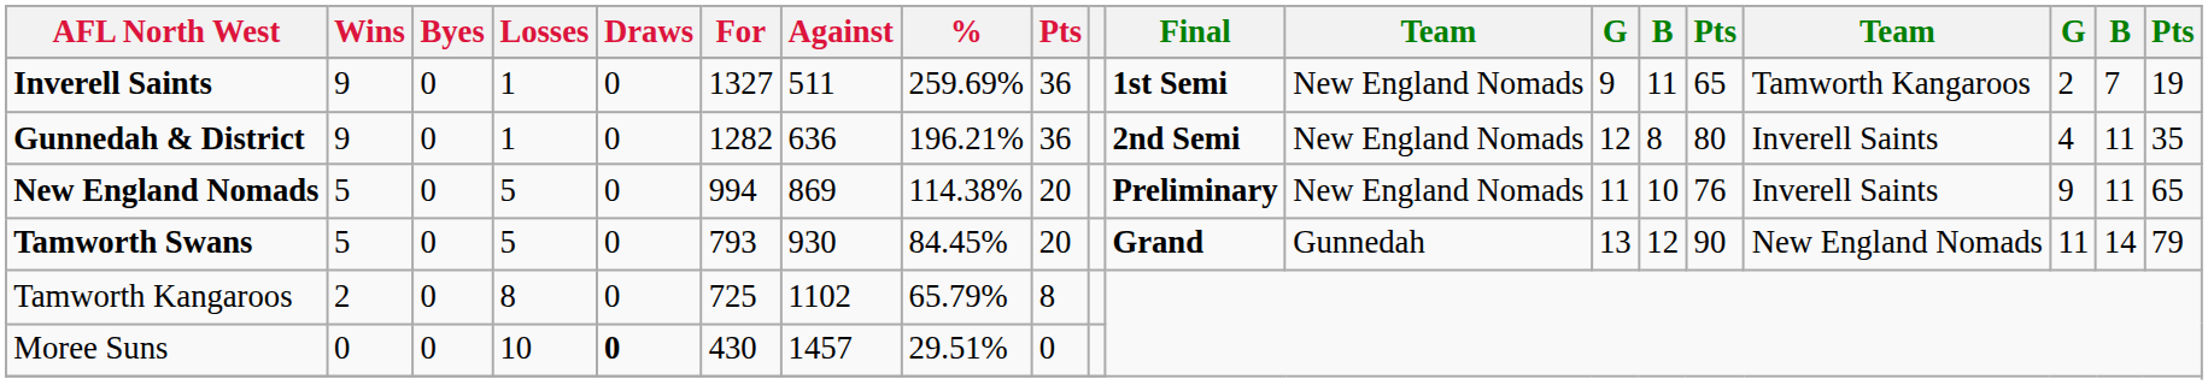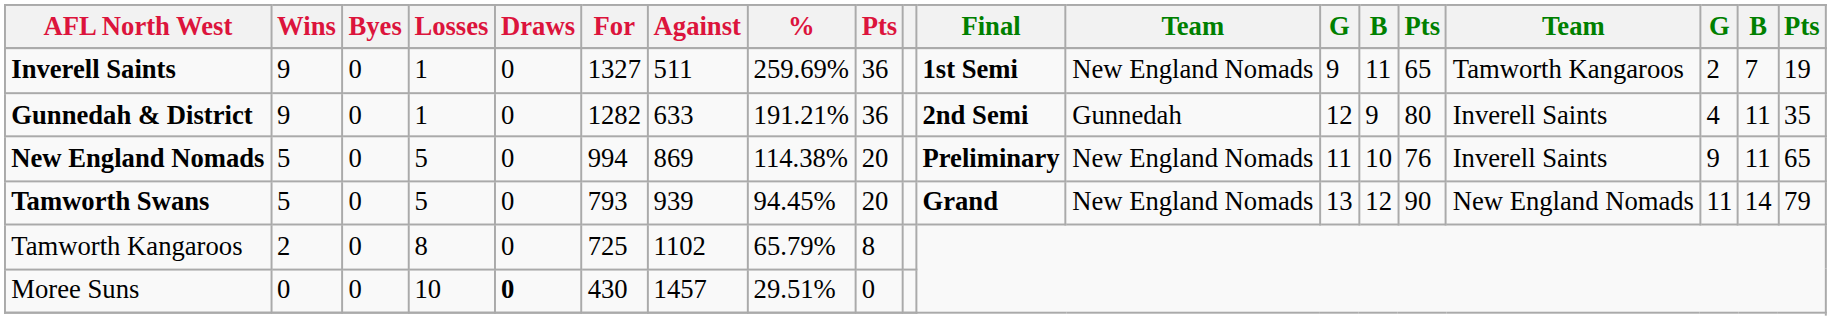 <table style="font-size: 85%; text-align: left;" class="wikitable">
 <tr>
 <th style="color:crimson">AFL North West</th>
 <th style="color:crimson">Wins</th>
 <th style="color:crimson">Byes</th>
 <th style="color:crimson">Losses</th>
 <th style="color:crimson">Draws</th>
 <th style="color:crimson">For</th>
 <th style="color:crimson">Against</th>
 <th style="color:crimson">%</th>
 <th style="color:crimson">Pts</th>
 <th></th>
 <th style="color:green">Final</th>
 <th style="color:green">Team</th>
 <th style="color:green">G</th>
 <th style="color:green">B</th>
 <th style="color:green">Pts</th>
 <th style="color:green">Team</th>
 <th style="color:green">G</th>
 <th style="color:green">B</th>
 <th style="color:green">Pts</th>
 </tr>
 <tr>
 </tr>
 <tr>
 </tr>
 <tr>
 <td><strong>	Inverell Saints	</strong></td>
 <td>9</td>
 <td>0</td>
 <td>1</td>
 <td>0</td>
 <td>1327</td>
 <td>511</td>
 <td>259.69%</td>
 <td>36</td>
 <td></td>
 <td><strong>1st Semi</strong></td>
 <td>New England Nomads</td>
 <td>9</td>
 <td>11</td>
 <td>65</td>
 <td>Tamworth Kangaroos</td>
 <td>2</td>
 <td>7</td>
 <td>19</td>
 </tr>
 <tr>
 <td><strong>	Gunnedah & District	</strong></td>
 <td>9</td>
 <td>0</td>
 <td>1</td>
 <td>0</td>
 <td>1282</td>
-<td>636</td>
-<td>196.21%</td>
+<td>633</td>
+<td>191.21%</td>
 <td>36</td>
 <td></td>
 <td><strong>2nd Semi</strong></td>
-<td>New England Nomads</td>
+<td>Gunnedah</td>
 <td>12</td>
-<td>8</td>
+<td>9</td>
 <td>80</td>
 <td>Inverell Saints</td>
 <td>4</td>
 <td>11</td>
 <td>35</td>
 </tr>
 <tr>
 <td><strong>	New England Nomads	</strong></td>
 <td>5</td>
 <td>0</td>
 <td>5</td>
 <td>0</td>
 <td>994</td>
 <td>869</td>
 <td>114.38%</td>
 <td>20</td>
 <td></td>
 <td><strong>Preliminary</strong></td>
 <td>New England Nomads</td>
 <td>11</td>
 <td>10</td>
 <td>76</td>
 <td>Inverell Saints</td>
 <td>9</td>
 <td>11</td>
 <td>65</td>
 </tr>
 <tr>
 <td><strong>	Tamworth Swans	</strong></td>
 <td>5</td>
 <td>0</td>
 <td>5</td>
 <td>0</td>
 <td>793</td>
-<td>930</td>
-<td>84.45%</td>
+<td>939</td>
+<td>94.45%</td>
 <td>20</td>
 <td></td>
 <td><strong>Grand</strong></td>
-<td>Gunnedah</td>
+<td>New England Nomads</td>
 <td>13</td>
 <td>12</td>
 <td>90</td>
 <td>New England Nomads</td>
 <td>11</td>
 <td>14</td>
 <td>79</td>
 </tr>
 <tr>
 <td>Tamworth Kangaroos</td>
 <td>2</td>
 <td>0</td>
 <td>8</td>
 <td>0</td>
 <td>725</td>
 <td>1102</td>
 <td>65.79%</td>
 <td>8</td>
 <td></td>
 </tr>
 <tr>
 <td>Moree Suns</td>
 <td>0</td>
 <td>0</td>
 <td>10</td>
 <td><strong>0</strong></td>
 <td>430</td>
 <td>1457</td>
 <td>29.51%</td>
 <td>0</td>
 <td></td>
 </tr>
 <tr>
 </tr>
 </table>
